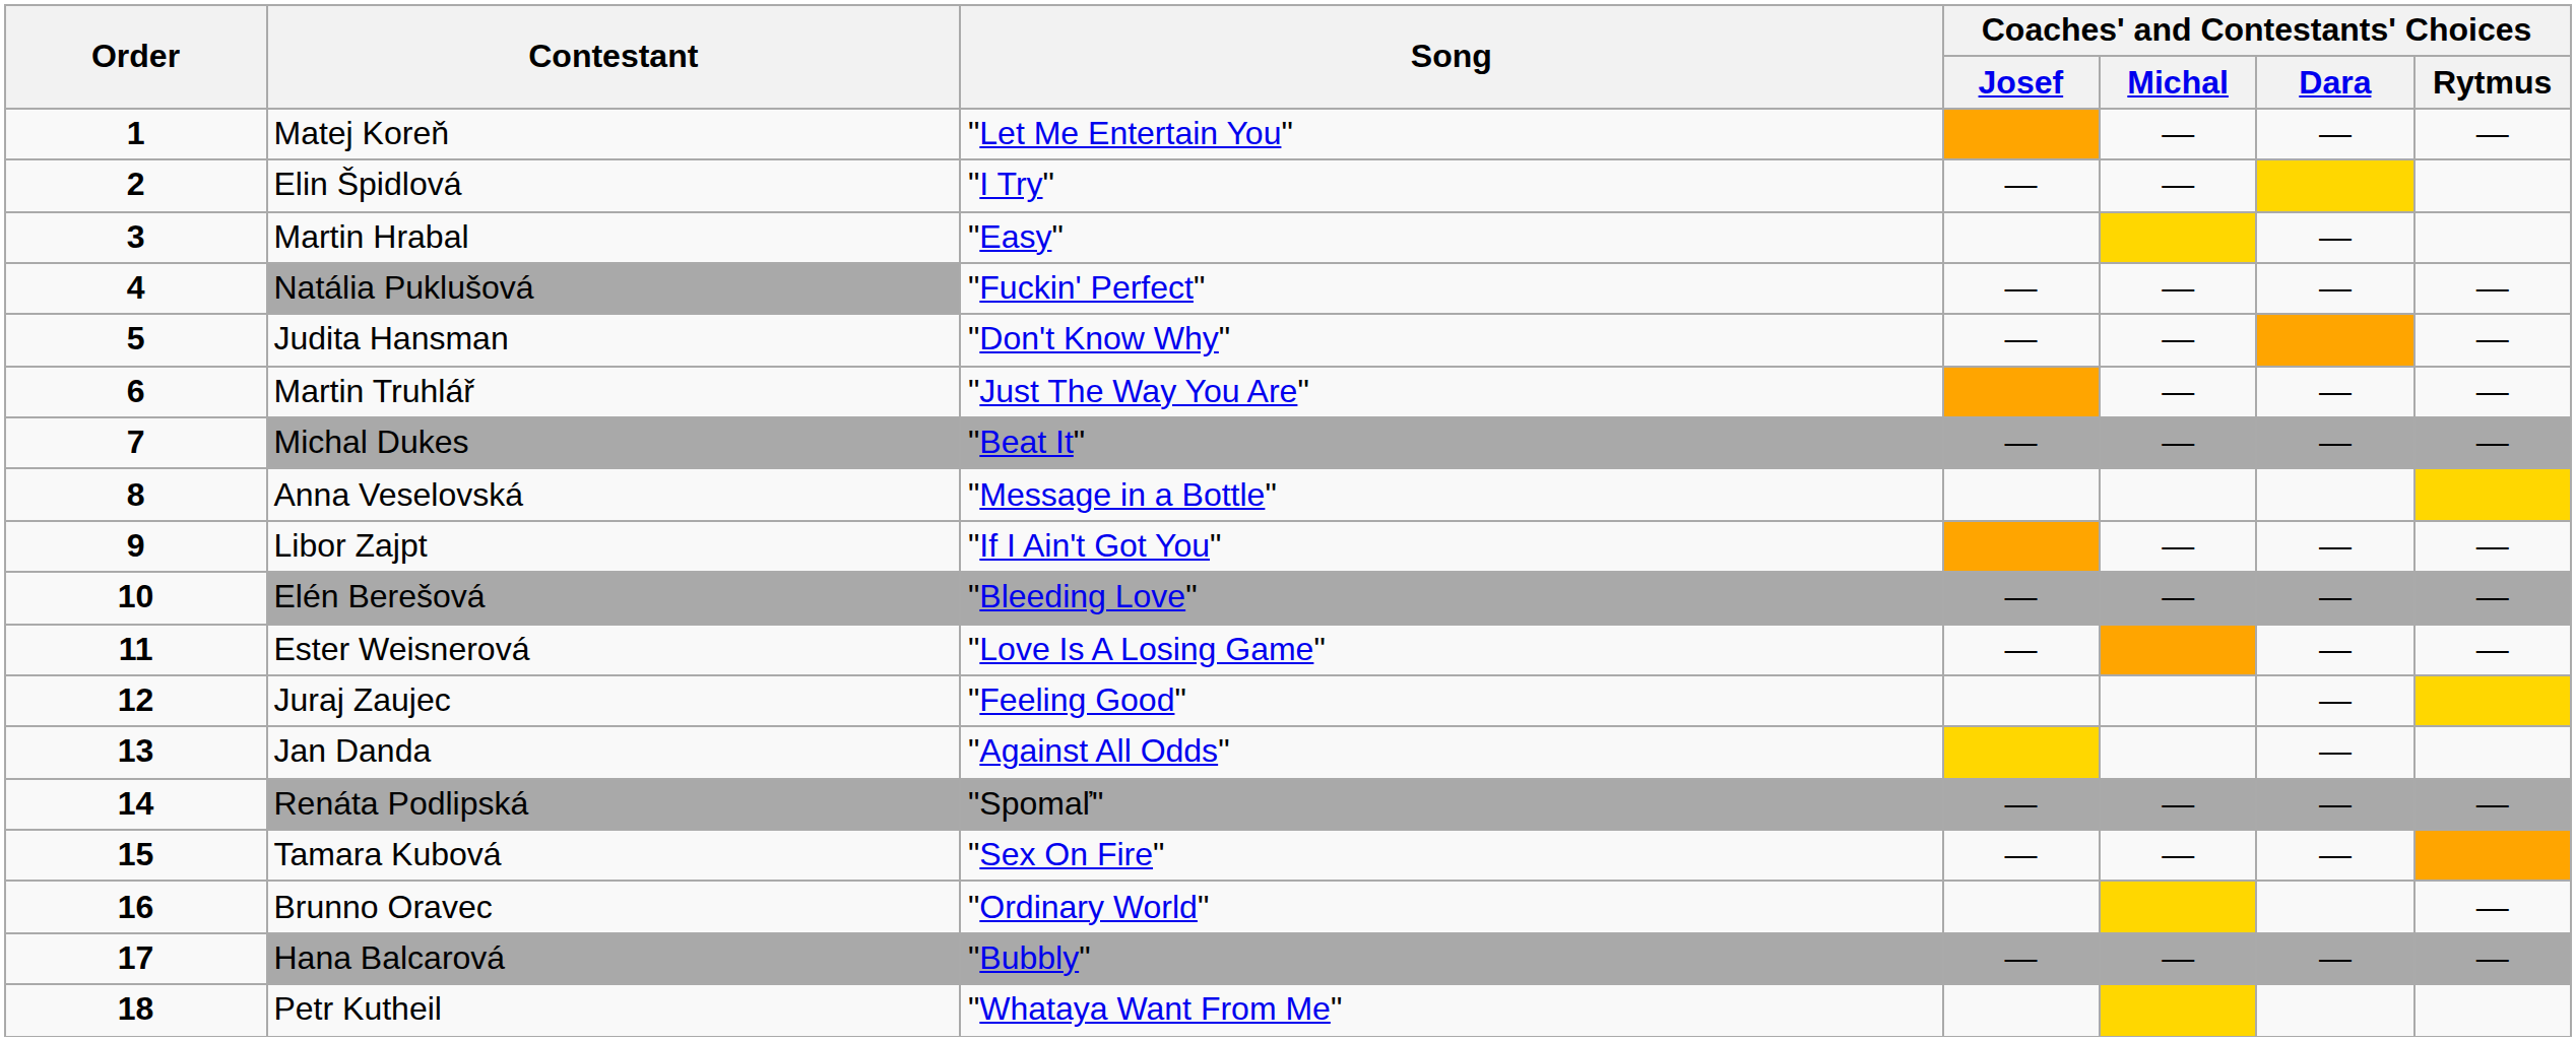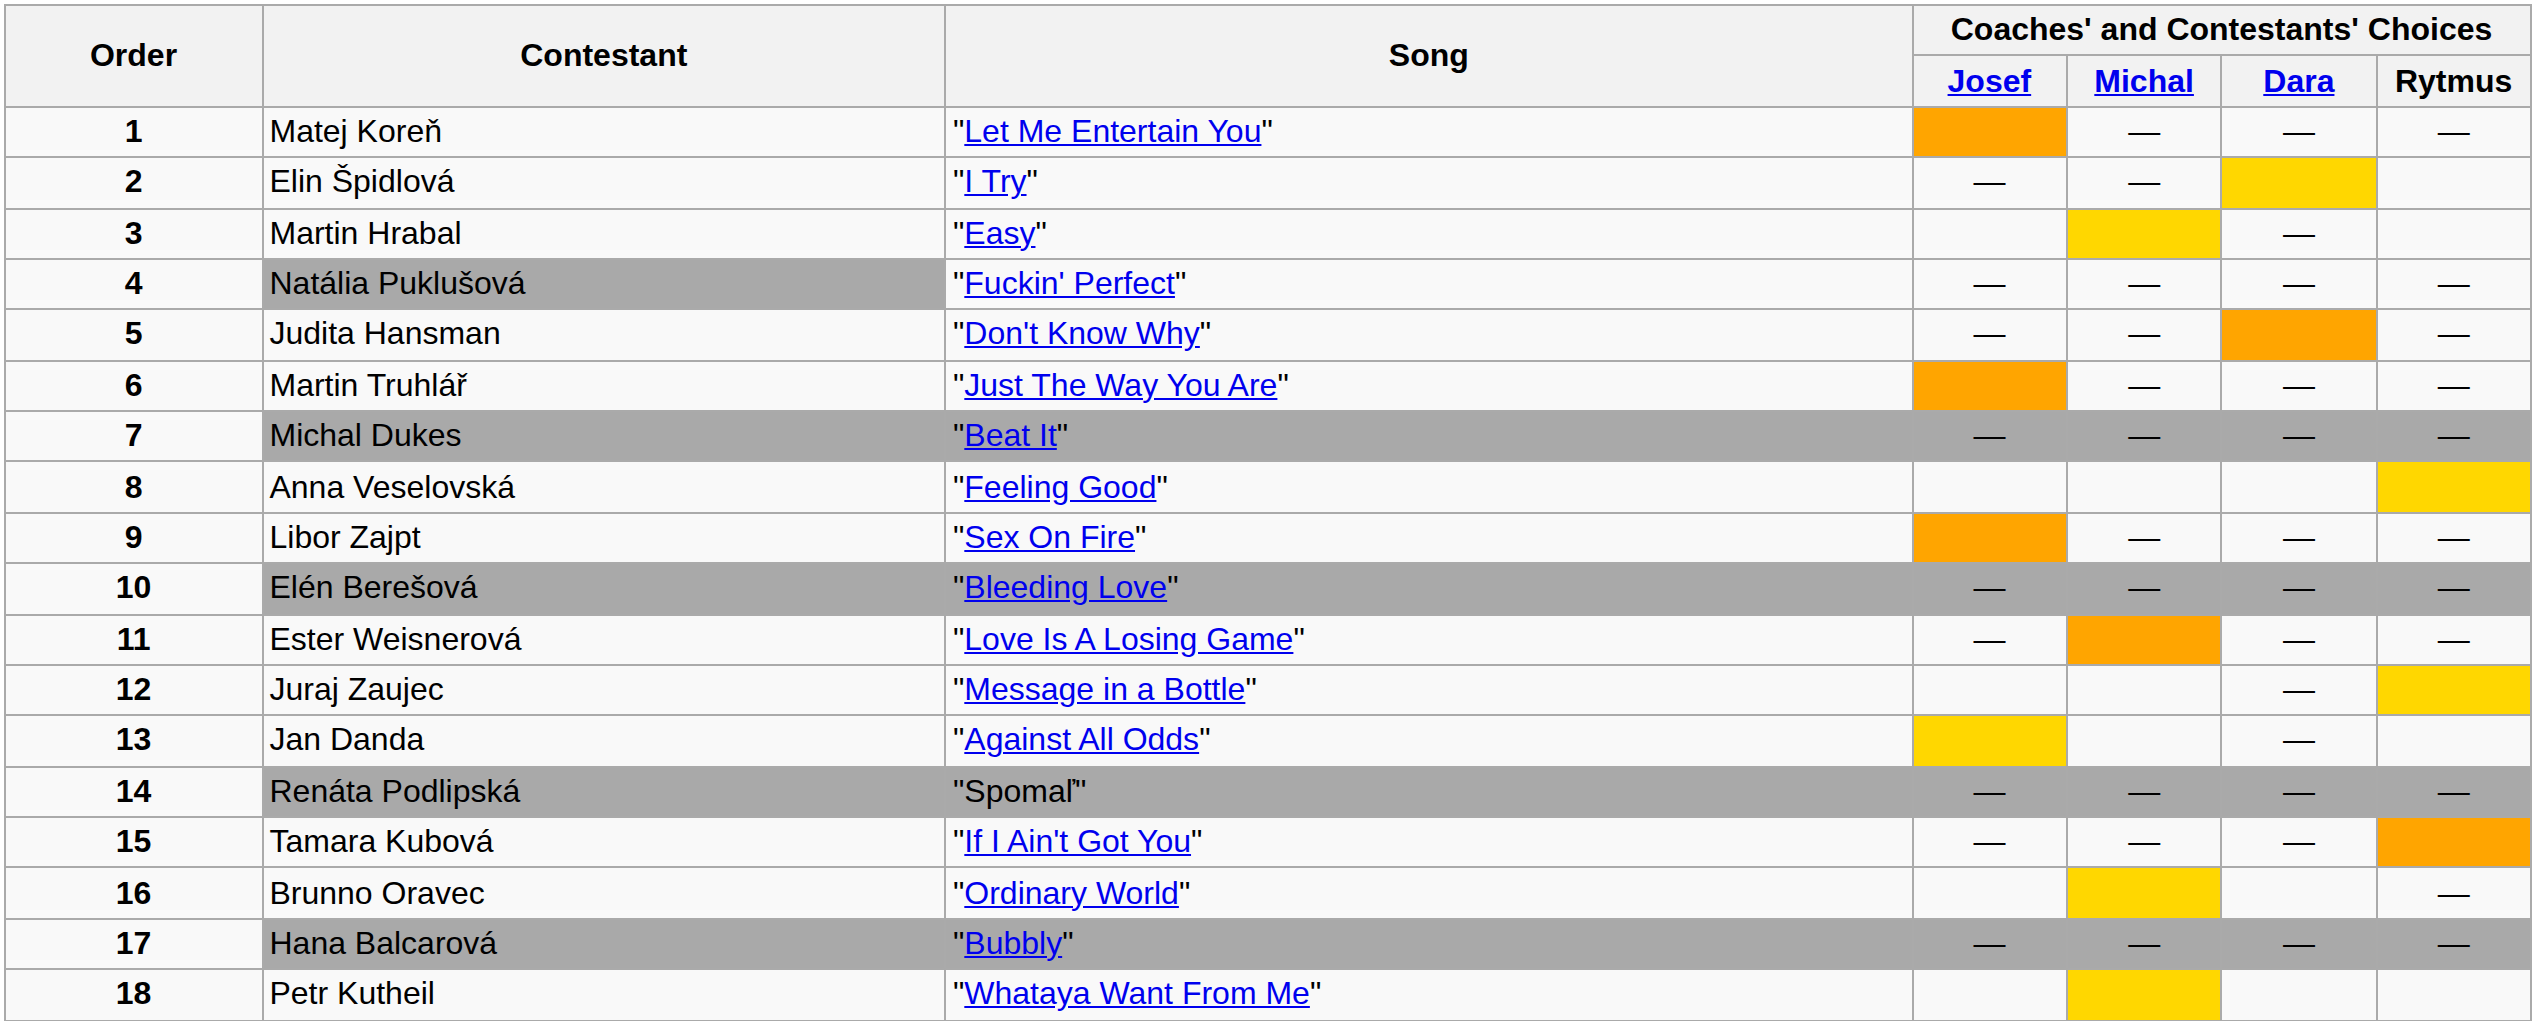 <table class="wikitable" style="width:100%;">
 <tr>
 <th rowspan=2>Order</th>
 <th rowspan=2>Contestant</th>
 <th rowspan=2>Song</th>
 <th colspan=4>Coaches' and Contestants' Choices</th>
 </tr>
 <tr>
 <th width="70"><a href='#'>Josef</a></th>
 <th width="70"><a href='#'>Michal</a></th>
 <th width="70"><a href='#'>Dara</a></th>
 <th width="70">Rytmus</th>
 </tr>
 <tr>
 <td align="center"><strong>1</strong></td>
 <td>Matej Koreň</td>
 <td>"<a href='#'>Let Me Entertain You</a>"</td>
 <td style="background:orange;text-align:center;"></td>
 <td align="center">—</td>
 <td align="center">—</td>
 <td align="center">—</td>
 </tr>
 <tr>
 <td align="center"><strong>2</strong></td>
 <td>Elin Špidlová</td>
 <td>"<a href='#'>I Try</a>"</td>
 <td align="center">—</td>
 <td align="center">—</td>
 <td style="background:gold;text-align:center;"></td>
 <td style="text-align:center;"></td>
 </tr>
 <tr>
 <td align="center"><strong>3</strong></td>
 <td>Martin Hrabal </td>
 <td>"<a href='#'>Easy</a>"</td>
 <td style="text-align:center;"></td>
 <td style="background:gold;text-align:center;"></td>
 <td align="center">—</td>
 <td style="text-align:center;"></td>
 </tr>
 <tr>
 <td align="center"><strong>4</strong></td>
 <td style="background:darkgrey;text-align:left;">Natália Puklušová</td>
 <td>"<a href='#'>Fuckin' Perfect</a>"</td>
 <td align="center">—</td>
 <td align="center">—</td>
 <td align="center">—</td>
 <td align="center">—</td>
 </tr>
 <tr>
 <td align="center"><strong>5</strong></td>
 <td>Judita Hansman</td>
 <td>"<a href='#'>Don't Know Why</a>"</td>
 <td align="center">—</td>
 <td align="center">—</td>
 <td style="background:orange;text-align:center;"></td>
 <td align="center">—</td>
 </tr>
 <tr>
 <td align="center"><strong>6</strong></td>
 <td>Martin Truhlář</td>
 <td>"<a href='#'>Just The Way You Are</a>"</td>
 <td style="background:orange;text-align:center;"></td>
 <td align="center">—</td>
 <td align="center">—</td>
 <td align="center">—</td>
 </tr>
 <tr>
 <td align="center"><strong>7</strong></td>
 <td style="background:darkgrey;text-align:left;">Michal Dukes</td>
 <td style="background:darkgrey;text-align:left;">"<a href='#'>Beat It</a>"</td>
 <td style="background:darkgrey;text-align:center;">—</td>
 <td style="background:darkgrey;text-align:center;">—</td>
 <td style="background:darkgrey;text-align:center;">—</td>
 <td style="background:darkgrey;text-align:center;">—</td>
 </tr>
 <tr>
 <td align="center"><strong>8</strong></td>
 <td>Anna Veselovská</td>
-<td>"<a href='#'>Message in a Bottle</a>"</td>
+<td>"<a href='#'>Feeling Good</a>"</td>
 <td style="text-align:center;"></td>
 <td style="text-align:center;"></td>
 <td style="text-align:center;"></td>
 <td style="background:gold;text-align:center;"></td>
 </tr>
 <tr>
 <td align="center"><strong>9</strong></td>
 <td>Libor Zajpt</td>
-<td>"<a href='#'>If I Ain't Got You</a>"</td>
+<td>"<a href='#'>Sex On Fire</a>"</td>
 <td style="background:orange;text-align:center;"></td>
 <td align="center">—</td>
 <td align="center">—</td>
 <td align="center">—</td>
 </tr>
 <tr>
 <td align="center"><strong>10</strong></td>
 <td style="background:darkgrey;text-align:left;">Elén Berešová</td>
 <td style="background:darkgrey;text-align:left;">"<a href='#'>Bleeding Love</a>"</td>
 <td style="background:darkgrey;text-align:center;">—</td>
 <td style="background:darkgrey;text-align:center;">—</td>
 <td style="background:darkgrey;text-align:center;">—</td>
 <td style="background:darkgrey;text-align:center;">—</td>
 </tr>
 <tr>
 <td align="center"><strong>11</strong></td>
 <td>Ester Weisnerová</td>
 <td>"<a href='#'>Love Is A Losing Game</a>"</td>
 <td align="center">—</td>
 <td style="background:orange;text-align:center;"></td>
 <td align="center">—</td>
 <td align="center">—</td>
 </tr>
 <tr>
 <td align="center"><strong>12</strong></td>
 <td>Juraj Zaujec</td>
-<td>"<a href='#'>Feeling Good</a>"</td>
+<td>"<a href='#'>Message in a Bottle</a>"</td>
 <td style="text-align:center;"></td>
 <td style="text-align:center;"></td>
 <td align="center">—</td>
 <td style="background:gold;text-align:center;"></td>
 </tr>
 <tr>
 <td align="center"><strong>13</strong></td>
 <td>Jan Danda</td>
 <td>"<a href='#'>Against All Odds</a>"</td>
 <td style="background:gold;text-align:center;"></td>
 <td style="text-align:center;"></td>
 <td align="center">—</td>
 <td style="text-align:center;"></td>
 </tr>
 <tr>
 <td align="center"><strong>14</strong></td>
 <td style="background:darkgrey;text-align:left;">Renáta Podlipská</td>
 <td style="background:darkgrey;text-align:left;">"Spomaľ"</td>
 <td style="background:darkgrey;text-align:center;">—</td>
 <td style="background:darkgrey;text-align:center;">—</td>
 <td style="background:darkgrey;text-align:center;">—</td>
 <td style="background:darkgrey;text-align:center;">—</td>
 </tr>
 <tr>
 <td align="center"><strong>15</strong></td>
 <td>Tamara Kubová </td>
-<td>"<a href='#'>Sex On Fire</a>"</td>
+<td>"<a href='#'>If I Ain't Got You</a>"</td>
 <td align="center">—</td>
 <td align="center">—</td>
 <td align="center">—</td>
 <td style="background:orange;text-align:center;"></td>
 </tr>
 <tr>
 <td align="center"><strong>16</strong></td>
 <td>Brunno Oravec</td>
 <td>"<a href='#'>Ordinary World</a>"</td>
 <td style="text-align:center;"></td>
 <td style="background:gold;text-align:center;"></td>
 <td style="text-align:center;"></td>
 <td align="center">—</td>
 </tr>
 <tr>
 <td align="center"><strong>17</strong></td>
 <td style="background:darkgrey;text-align:left;">Hana Balcarová</td>
 <td style="background:darkgrey;text-align:left;">"<a href='#'>Bubbly</a>"</td>
 <td style="background:darkgrey;text-align:center;">—</td>
 <td style="background:darkgrey;text-align:center;">—</td>
 <td style="background:darkgrey;text-align:center;">—</td>
 <td style="background:darkgrey;text-align:center;">—</td>
 </tr>
 <tr>
 <td align="center"><strong>18</strong></td>
 <td>Petr Kutheil</td>
 <td>"<a href='#'>Whataya Want From Me</a>"</td>
 <td style="text-align:center;"></td>
 <td style="background:gold;text-align:center;"></td>
 <td style="text-align:center;"></td>
 <td style="text-align:center;"></td>
 </tr>
 </table>
